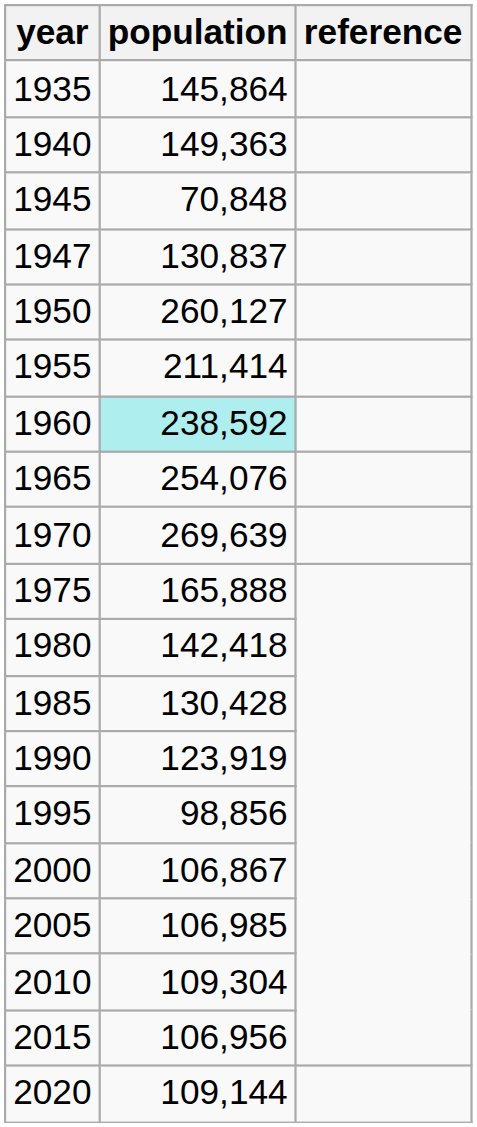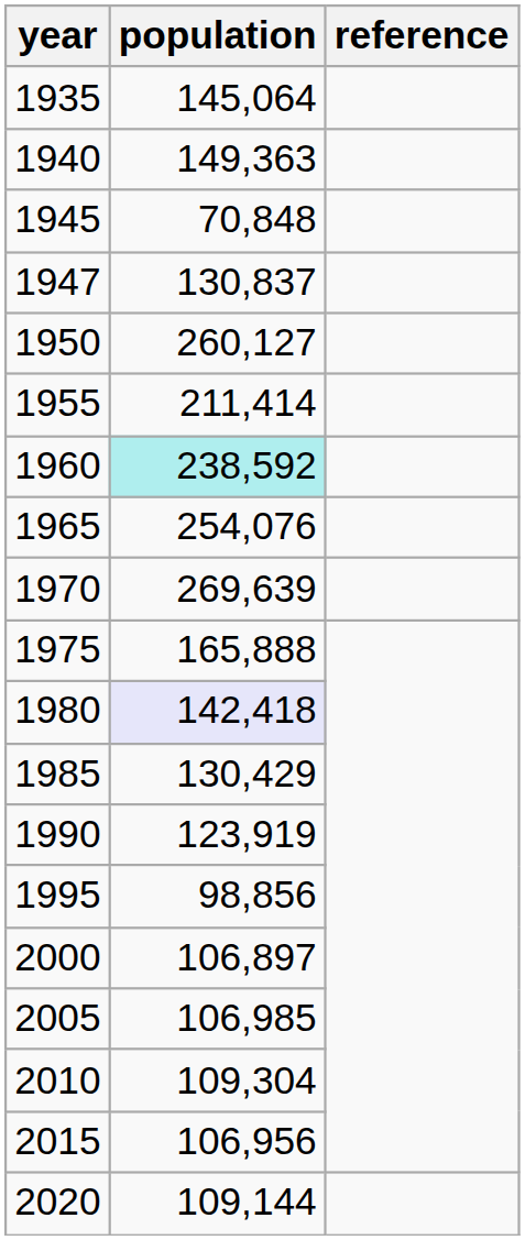 <table class="wikitable">
 <tr>
 <th>year</th>
 <th>population</th>
 <th>reference</th>
 </tr>
 <tr>
 <td>1935</td>
-<td style="text-align:right">145,864</td>
+<td style="text-align:right">145,064</td>
 <td></td>
 </tr>
 <tr>
 <td>1940</td>
 <td style="text-align:right">149,363</td>
 <td></td>
 </tr>
 <tr>
 <td>1945</td>
 <td style="text-align:right">70,848</td>
 <td></td>
 </tr>
 <tr>
 <td>1947</td>
 <td style="text-align:right">130,837</td>
 <td></td>
 </tr>
 <tr>
 <td>1950</td>
 <td style="text-align:right">260,127</td>
 <td></td>
 </tr>
 <tr>
 <td>1955</td>
 <td style="text-align:right">211,414</td>
 <td></td>
 </tr>
 <tr>
 <td>1960</td>
 <td style="background: paleturquoise; text-align:right">238,592</td>
 <td></td>
 </tr>
 <tr>
 <td>1965</td>
 <td style="text-align:right">254,076</td>
 <td></td>
 </tr>
 <tr>
 <td>1970</td>
 <td style="text-align:right">269,639</td>
 <td></td>
 </tr>
 <tr>
 <td>1975</td>
 <td style="text-align:right">165,888</td>
 <td rowspan="9"></td>
 </tr>
 <tr>
 <td>1980</td>
-<td style="text-align:right">142,418</td>
+<td style="background: lavender; text-align:right">142,418</td>
 </tr>
 <tr>
 <td>1985</td>
-<td style="text-align:right">130,428</td>
+<td style="text-align:right">130,429</td>
 </tr>
 <tr>
 <td>1990</td>
 <td style="text-align:right">123,919</td>
 </tr>
 <tr>
 <td>1995</td>
 <td style="text-align:right">98,856</td>
 </tr>
 <tr>
 <td>2000</td>
-<td style="text-align:right">106,867</td>
+<td style="text-align:right">106,897</td>
 </tr>
 <tr>
 <td>2005</td>
 <td style="text-align:right">106,985</td>
 </tr>
 <tr>
 <td>2010</td>
 <td style="text-align:right">109,304</td>
 </tr>
 <tr>
 <td>2015</td>
 <td style="text-align:right">106,956</td>
 </tr>
 <tr>
 <td>2020</td>
 <td style="text-align:right">109,144</td>
 <td></td>
 </tr>
 </table>
